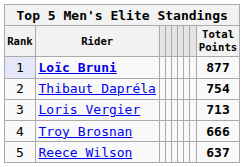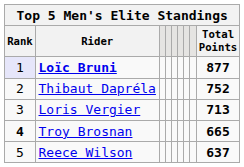 <table class="wikitable sortable">
 <tr>
 <th colspan=27 align="center"><strong>Top 5 Men's Elite Standings</strong></th>
 </tr>
 <tr>
 </tr>
 <tr style="font-size:8pt;font-weight:bold">
 <th align="center">Rank</th>
 <th align="center">Rider</th>
 <th class=unsortable style="background:#E5E4E2;"><small></small></th>
 <th class=unsortable style="background:#E5E4E2;"><small></small></th>
 <th class=unsortable style="background:#E5E4E2;"><small></small></th>
 <th class=unsortable style="background:#E5E4E2;"><small></small></th>
 <th class=unsortable style="background:#E5E4E2;"><small></small></th>
 <th class=unsortable style="background:#E5E4E2;"><small></small></th>
 <th align="center">Total<br>Points</th>
 </tr>
 <tr>
 <td align=center style="background: lavender;">1</td>
 <td> <strong><a href='#'>Loïc Bruni</a></strong></td>
 <td align=center></td>
 <td align=center></td>
 <td align=center></td>
 <td align=center></td>
 <td align=center></td>
 <td align=center></td>
 <td align=center><strong>877</strong></td>
 </tr>
 <tr>
 <td align=center>2</td>
 <td> <a href='#'>Thibaut Dapréla</a></td>
 <td align=center></td>
 <td align=center></td>
 <td align=center></td>
 <td align=center></td>
 <td align=center></td>
 <td align=center></td>
-<td align=center><strong>754</strong></td>
+<td align=center><strong>752</strong></td>
 </tr>
 <tr>
 <td align=center>3</td>
 <td> <a href='#'>Loris Vergier</a></td>
 <td align=center></td>
 <td align=center></td>
 <td align=center></td>
 <td align=center></td>
 <td align=center></td>
 <td align=center></td>
 <td align=center><strong>713</strong></td>
 </tr>
 <tr>
-<td align=center>4</td>
+<td align=center><strong>4</strong></td>
 <td> <a href='#'>Troy Brosnan</a></td>
 <td align=center></td>
 <td align=center></td>
 <td align=center></td>
 <td align=center></td>
 <td align=center></td>
 <td align=center></td>
-<td align=center><strong>666</strong></td>
+<td align=center><strong>665</strong></td>
 </tr>
 <tr>
 <td align=center>5</td>
 <td> <a href='#'>Reece Wilson</a></td>
 <td align=center></td>
 <td align=center></td>
 <td align=center></td>
 <td align=center></td>
 <td align=center></td>
 <td align=center></td>
 <td align=center><strong>637</strong><br></td>
 </tr>
 </table>
